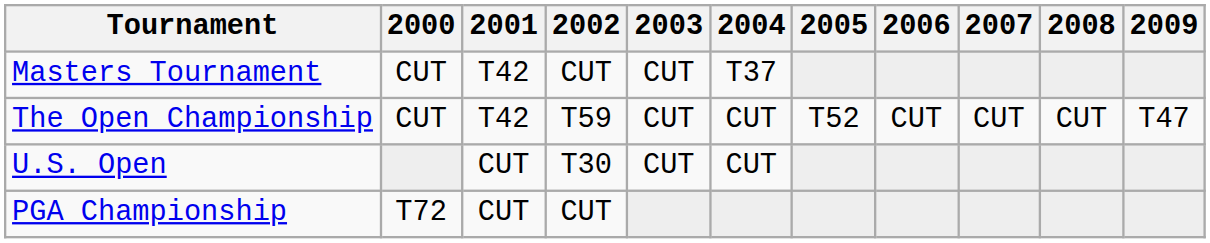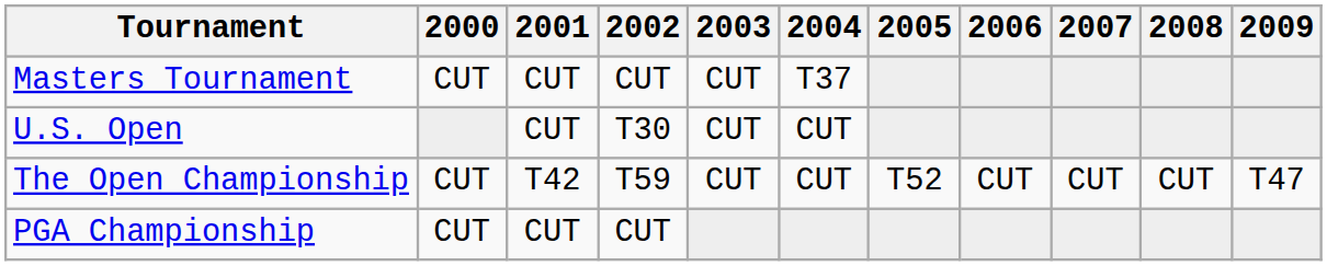 <table class="wikitable" style="font-size:95%;text-align:center;">
 <tr>
 <th>Tournament</th>
 <th>2000</th>
 <th>2001</th>
 <th>2002</th>
 <th>2003</th>
 <th>2004</th>
 <th>2005</th>
 <th>2006</th>
 <th>2007</th>
 <th>2008</th>
 <th>2009</th>
 </tr>
 <tr>
 <td align=left><a href='#'>Masters Tournament</a></td>
 <td>CUT</td>
-<td>T42</td>
+<td>CUT</td>
 <td>CUT</td>
 <td>CUT</td>
 <td>T37</td>
+<td style="background:#eeeeee;"></td>
+<td style="background:#eeeeee;"></td>
+<td style="background:#eeeeee;"></td>
+<td style="background:#eeeeee;"></td>
+<td style="background:#eeeeee;"></td>
+</tr>
+<tr>
+<td align=left><a href='#'>U.S. Open</a></td>
+<td style="background:#eeeeee;"></td>
+<td>CUT</td>
+<td>T30</td>
+<td>CUT</td>
+<td>CUT</td>
 <td style="background:#eeeeee;"></td>
 <td style="background:#eeeeee;"></td>
 <td style="background:#eeeeee;"></td>
 <td style="background:#eeeeee;"></td>
 <td style="background:#eeeeee;"></td>
 </tr>
 <tr>
 <td align=left><a href='#'>The Open Championship</a></td>
 <td>CUT</td>
 <td>T42</td>
 <td>T59</td>
 <td>CUT</td>
 <td>CUT</td>
 <td>T52</td>
 <td>CUT</td>
 <td>CUT</td>
 <td>CUT</td>
 <td>T47</td>
 </tr>
 <tr>
-<td align=left><a href='#'>U.S. Open</a></td>
-<td style="background:#eeeeee;"></td>
+<td align=left><a href='#'>PGA Championship</a></td>
 <td>CUT</td>
-<td>T30</td>
-<td>CUT</td>
-<td>CUT</td>
-<td style="background:#eeeeee;"></td>
-<td style="background:#eeeeee;"></td>
-<td style="background:#eeeeee;"></td>
-<td style="background:#eeeeee;"></td>
-<td style="background:#eeeeee;"></td>
-</tr>
-<tr>
-<td align=left><a href='#'>PGA Championship</a></td>
-<td>T72</td>
 <td>CUT</td>
 <td>CUT</td>
 <td style="background:#eeeeee;"></td>
 <td style="background:#eeeeee;"></td>
 <td style="background:#eeeeee;"></td>
 <td style="background:#eeeeee;"></td>
 <td style="background:#eeeeee;"></td>
 <td style="background:#eeeeee;"></td>
 <td style="background:#eeeeee;"></td>
 </tr>
 </table>
